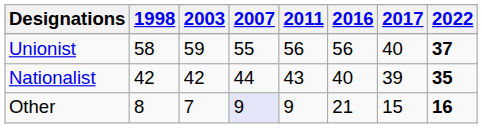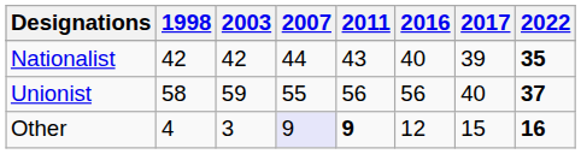 <table class="wikitable" style="margin: 1em auto 1em auto">
 <tr bgcolor=cccccc>
 <th>Designations</th>
 <th><a href='#'>1998</a></th>
 <th><a href='#'>2003</a></th>
 <th><a href='#'>2007</a></th>
 <th><a href='#'>2011</a></th>
 <th><a href='#'>2016</a></th>
 <th><a href='#'>2017</a></th>
 <th><a href='#'>2022</a></th>
 </tr>
 <tr>
 </tr>
 <tr>
+<td><a href='#'>Nationalist</a></td>
+<td>42</td>
+<td>42</td>
+<td>44</td>
+<td>43</td>
+<td>40</td>
+<td>39</td>
+<td><strong>35</strong></td>
+</tr>
+<tr>
 <td><a href='#'>Unionist</a></td>
 <td>58</td>
 <td>59</td>
 <td>55</td>
 <td>56</td>
 <td>56</td>
 <td>40</td>
 <td><strong>37</strong></td>
 </tr>
 <tr>
-<td><a href='#'>Nationalist</a></td>
-<td>42</td>
-<td>42</td>
-<td>44</td>
-<td>43</td>
-<td>40</td>
-<td>39</td>
-<td><strong>35</strong></td>
-</tr>
-<tr>
 <td>Other</td>
-<td>8</td>
-<td>7</td>
+<td>4</td>
+<td>3</td>
 <td style="background: lavender;">9</td>
-<td>9</td>
-<td>21</td>
+<td><strong>9</strong></td>
+<td>12</td>
 <td>15</td>
 <td><strong>16</strong></td>
 </tr>
 </table>
